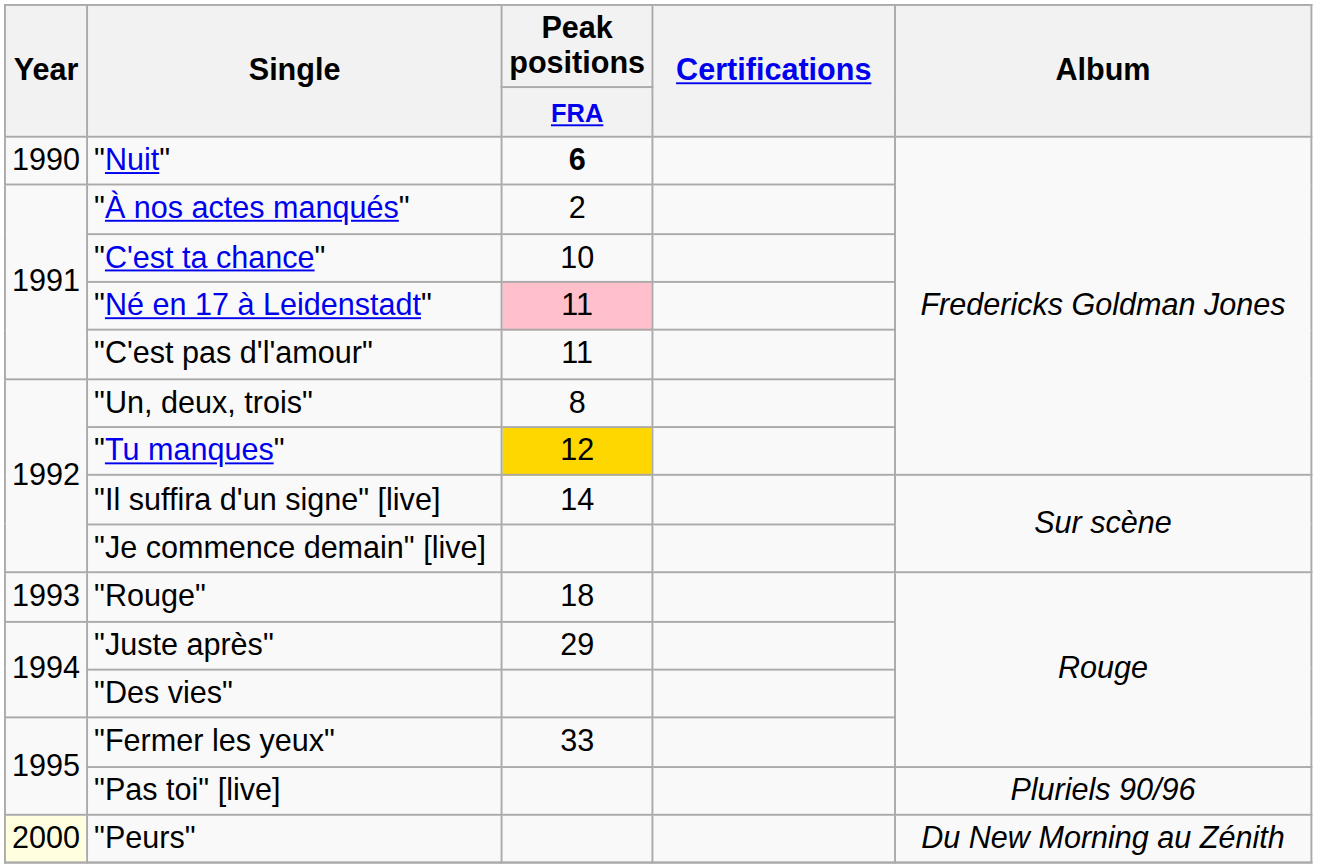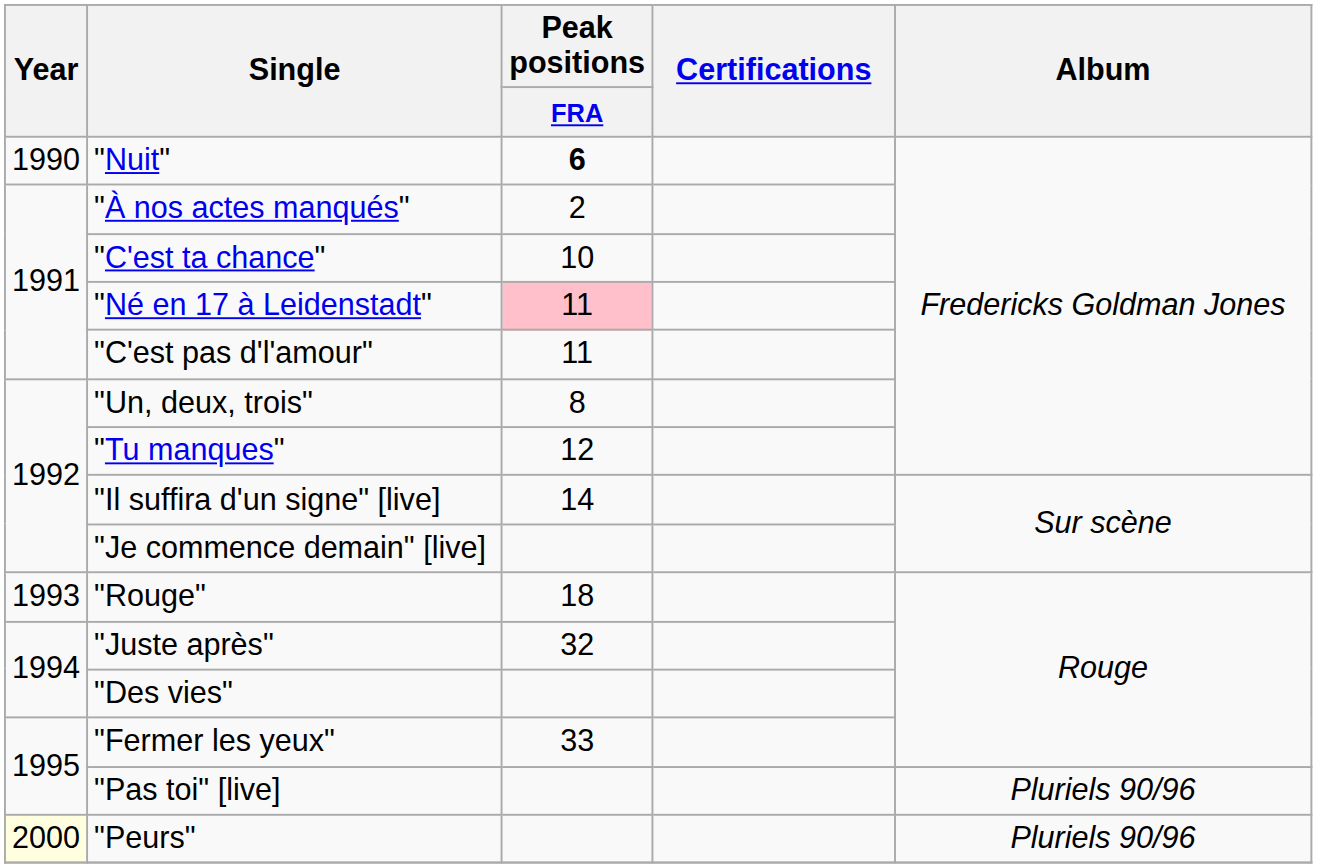 <table class="wikitable">
 <tr>
 <th align="center" rowspan="2" width="10">Year</th>
 <th align="center" rowspan="2" width="210">Single</th>
 <th align="center" colspan="1" width="30">Peak positions</th>
 <th align="center" rowspan="2" width="120"><a href='#'>Certifications</a></th>
 <th align="center" rowspan="2" width="210">Album</th>
 </tr>
 <tr>
 <th width="20"><small><a href='#'>FRA</a><br></small></th>
 </tr>
 <tr>
 <td align="center" rowspan="1">1990</td>
 <td>"<a href='#'>Nuit</a>"</td>
 <td align="center"><strong>6</strong></td>
 <td align="center"></td>
 <td align="center" rowspan=7><em>Fredericks Goldman Jones</em></td>
 </tr>
 <tr>
 <td align="center" rowspan="4">1991</td>
 <td>"<a href='#'>À nos actes manqués</a>"</td>
 <td align="center">2</td>
 <td align="center"></td>
 </tr>
 <tr>
 <td>"<a href='#'>C'est ta chance</a>"</td>
 <td align="center">10</td>
 <td align="center"></td>
 </tr>
 <tr>
 <td>"<a href='#'>Né en 17 à Leidenstadt</a>"</td>
 <td align="center" style="background: pink;">11</td>
 <td align="center"></td>
 </tr>
 <tr>
 <td>"C'est pas d'l'amour"</td>
 <td align="center">11</td>
 <td align="center"></td>
 </tr>
 <tr>
 <td align="center" rowspan="4">1992</td>
 <td>"Un, deux, trois"</td>
 <td align="center">8</td>
 <td align="center"></td>
 </tr>
 <tr>
 <td>"<a href='#'>Tu manques</a>"</td>
-<td align="center" style="background: gold;">12</td>
+<td align="center">12</td>
 <td align="center"></td>
 </tr>
 <tr>
 <td>"Il suffira d'un signe" [live]</td>
 <td align="center">14</td>
 <td align="center"></td>
 <td align="center" rowspan=2><em>Sur scène</em></td>
 </tr>
 <tr>
 <td>"Je commence demain" [live]</td>
 <td align="center"></td>
 <td align="center"></td>
 </tr>
 <tr>
 <td align="center" rowspan="1">1993</td>
 <td>"Rouge"</td>
 <td align="center">18</td>
 <td align="center"></td>
 <td align="center" rowspan=4><em>Rouge</em></td>
 </tr>
 <tr>
 <td align="center" rowspan="2">1994</td>
 <td>"Juste après"</td>
-<td align="center">29</td>
+<td align="center">32</td>
 <td align="center"></td>
 </tr>
 <tr>
 <td>"Des vies"</td>
 <td align="center"></td>
 <td align="center"></td>
 </tr>
 <tr>
 <td align="center" rowspan="2">1995</td>
 <td>"Fermer les yeux"</td>
 <td align="center">33</td>
 <td align="center"></td>
 </tr>
 <tr>
 <td>"Pas toi" [live]</td>
 <td align="center"></td>
 <td align="center"></td>
 <td align="center" rowspan=1><em>Pluriels 90/96</em></td>
 </tr>
 <tr>
 <td align="center" rowspan="1" style="background: lightyellow;">2000</td>
 <td>"Peurs"</td>
 <td align="center"></td>
 <td align="center"></td>
-<td align="center" rowspan=1><em>Du New Morning au Zénith</em></td>
+<td align="center" rowspan=1><em>Pluriels 90/96</em></td>
 </tr>
 <tr>
 </tr>
 </table>
